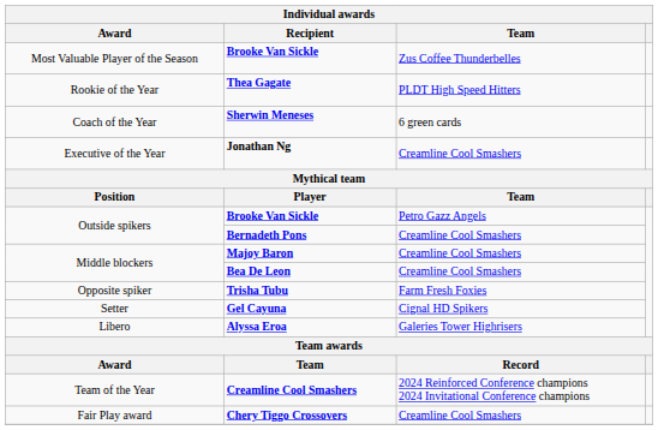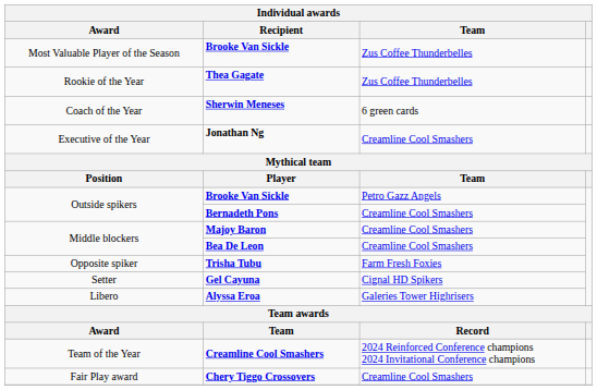 <table class=wikitable width="70%">
 <tr>
 <th colspan="4">Individual awards</th>
 </tr>
 <tr>
 <th>Award</th>
 <th>Recipient</th>
 <th>Team</th>
 <th></th>
 </tr>
 <tr>
 <td align="center">Most Valuable Player of the Season</td>
 <td><strong><a href='#'>Brooke Van Sickle</a></strong> <br><br></td>
 <td><a href='#'>Zus Coffee Thunderbelles</a></td>
 <td align="center"></td>
 </tr>
 <tr>
 <td align="center">Rookie of the Year</td>
 <td><strong><a href='#'>Thea Gagate</a></strong> <br><br></td>
-<td><a href='#'>PLDT High Speed Hitters</a></td>
+<td><a href='#'>Zus Coffee Thunderbelles</a></td>
 <td align="center"></td>
 </tr>
 <tr>
 <td align="center">Coach of the Year</td>
 <td><strong><a href='#'>Sherwin Meneses</a></strong> <br><br></td>
 <td>6 green cards</td>
 <td align="center"></td>
 </tr>
 <tr>
 <td align="center">Executive of the Year</td>
 <td><strong>Jonathan Ng</strong> <br><br></td>
 <td><a href='#'>Creamline Cool Smashers</a></td>
 <td align="center"></td>
 </tr>
 <tr>
 <th colspan="4">Mythical team</th>
 </tr>
 <tr>
 <th>Position</th>
 <th>Player</th>
 <th>Team</th>
 <th></th>
 </tr>
 <tr>
 <td rowspan="2" align="center">Outside spikers</td>
 <td><strong><a href='#'>Brooke Van Sickle</a></strong></td>
 <td><a href='#'>Petro Gazz Angels</a></td>
 <td rowspan="7" align="center"></td>
 </tr>
 <tr>
 <td><strong><a href='#'>Bernadeth Pons</a></strong></td>
 <td><a href='#'>Creamline Cool Smashers</a></td>
 </tr>
 <tr>
 <td rowspan="2" align="center">Middle blockers</td>
 <td><strong><a href='#'>Majoy Baron</a></strong></td>
 <td><a href='#'>Creamline Cool Smashers</a></td>
 </tr>
 <tr>
 <td><strong><a href='#'>Bea De Leon</a></strong></td>
 <td><a href='#'>Creamline Cool Smashers</a></td>
 </tr>
 <tr>
 <td align="center">Opposite spiker</td>
 <td><strong><a href='#'>Trisha Tubu</a></strong></td>
 <td><a href='#'>Farm Fresh Foxies</a></td>
 </tr>
 <tr>
 <td align="center">Setter</td>
 <td><strong><a href='#'>Gel Cayuna</a></strong></td>
 <td><a href='#'>Cignal HD Spikers</a></td>
 </tr>
 <tr>
 <td align="center">Libero</td>
 <td><strong><a href='#'>Alyssa Eroa</a></strong></td>
 <td><a href='#'>Galeries Tower Highrisers</a></td>
 </tr>
 <tr>
 <th colspan="4">Team awards</th>
 </tr>
 <tr>
 <th>Award</th>
 <th>Team</th>
 <th>Record</th>
 <th></th>
 </tr>
 <tr>
 <td align="center">Team of the Year</td>
 <td><strong><a href='#'>Creamline Cool Smashers</a></strong> <br></td>
 <td><a href='#'>2024 Reinforced Conference</a> champions<br><a href='#'>2024 Invitational Conference</a> champions</td>
 <td align="center"></td>
 </tr>
 <tr>
 <td align="center">Fair Play award</td>
 <td><strong><a href='#'>Chery Tiggo Crossovers</a></strong></td>
 <td><a href='#'>Creamline Cool Smashers</a></td>
 <td align="center"></td>
 </tr>
 <tr>
 </tr>
 </table>
